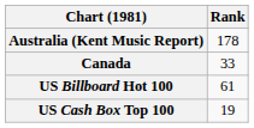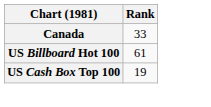 <table class="wikitable sortable plainrowheaders" style="text-align:center">
 <tr>
 <th align="left">Chart (1981)</th>
 <th style="text-align:center;">Rank</th>
-</tr>
-<tr>
-<th scope="row">Australia (Kent Music Report)</th>
-<td>178</td>
 </tr>
 <tr>
 <th scope="row">Canada</th>
 <td>33</td>
 </tr>
 <tr>
 <th scope="row">US <em>Billboard</em> Hot 100</th>
 <td>61</td>
 </tr>
 <tr>
 <th scope="row">US <em>Cash Box</em> Top 100</th>
 <td>19</td>
 </tr>
 </table>
